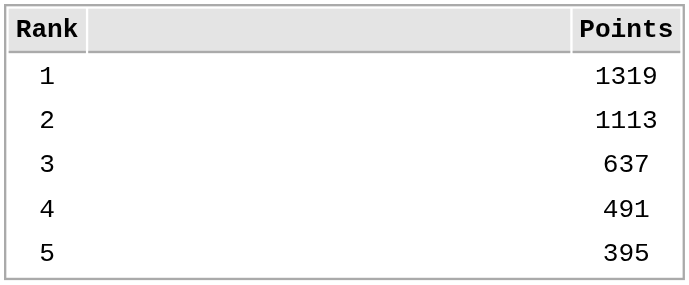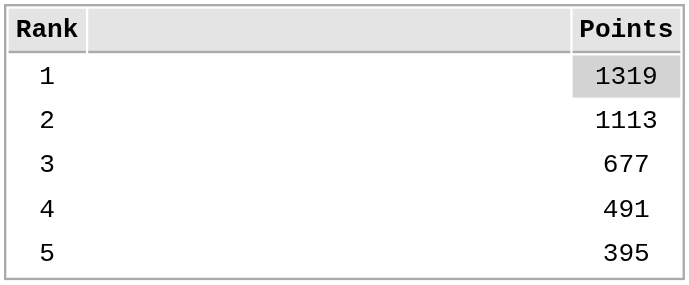 <table cellspacing="1" cellpadding="3" style="border:1px solid #AAAAAA;font-size:86%">
 <tr bgcolor="#E4E4E4">
 <th style="border-bottom:1px solid #AAAAAA" width=10>Rank</th>
 <th style="border-bottom:1px solid #AAAAAA" width=200></th>
 <th style="border-bottom:1px solid #AAAAAA" width=20>Points</th>
 </tr>
 <tr>
 <td style="text-align:center;">1</td>
 <td></td>
-<td align=center>1319</td>
+<td align=center style="background: lightgrey;">1319</td>
 </tr>
 <tr>
 <td style="text-align:center;">2</td>
 <td></td>
 <td align=center>1113</td>
 </tr>
 <tr>
 <td style="text-align:center;">3</td>
 <td></td>
-<td align=center>637</td>
+<td align=center>677</td>
 </tr>
 <tr>
 <td style="text-align:center;">4</td>
 <td></td>
 <td align=center>491</td>
 </tr>
 <tr>
 <td style="text-align:center;">5</td>
 <td></td>
 <td align=center>395</td>
 </tr>
 </table>
